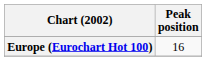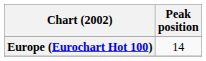 <table class="wikitable sortable plainrowheaders" style="text-align:center">
 <tr>
 <th>Chart (2002)</th>
 <th>Peak<br>position</th>
 </tr>
 <tr>
 </tr>
 <tr>
 </tr>
 <tr>
 <th scope="row">Europe (<a href='#'>Eurochart Hot 100</a>)</th>
-<td>16</td>
+<td>14</td>
 </tr>
 <tr>
 </tr>
 <tr>
 </tr>
 <tr>
 </tr>
 <tr>
 </tr>
 <tr>
 </tr>
 <tr>
 </tr>
 <tr>
 </tr>
 </table>
